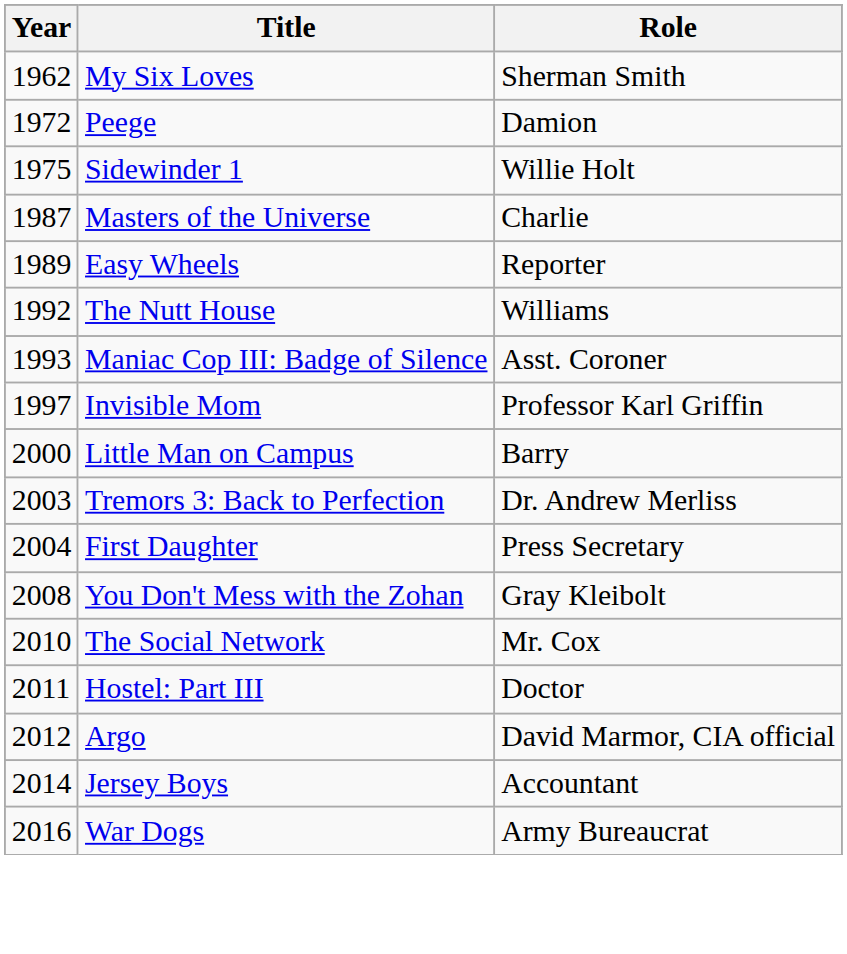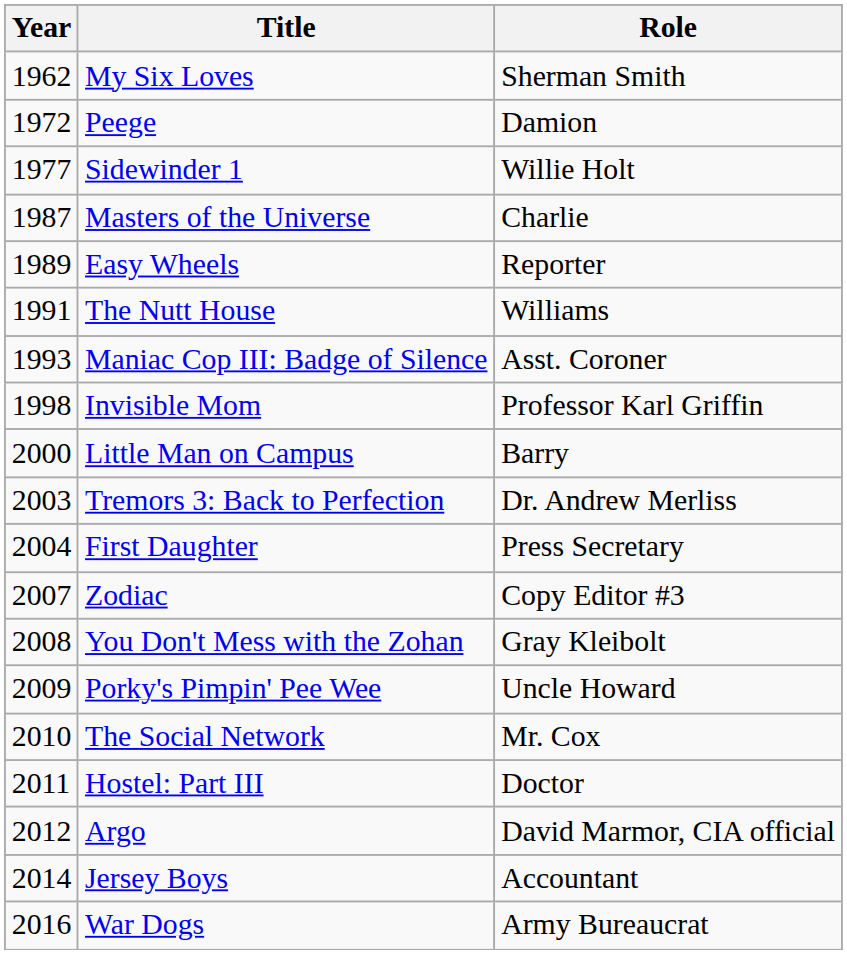 <table class = "wikitable unsortable">
 <tr>
 <th>Year</th>
 <th>Title</th>
 <th>Role</th>
 </tr>
 <tr>
 <td>1962</td>
 <td><a href='#'>My Six Loves</a></td>
 <td>Sherman Smith</td>
 </tr>
 <tr>
 <td>1972</td>
 <td><a href='#'>Peege</a></td>
 <td>Damion</td>
 </tr>
 <tr>
-<td>1975</td>
+<td>1977</td>
 <td><a href='#'>Sidewinder 1</a></td>
 <td>Willie Holt</td>
 </tr>
 <tr>
 <td>1987</td>
 <td><a href='#'>Masters of the Universe</a></td>
 <td>Charlie</td>
 </tr>
 <tr>
 <td>1989</td>
 <td><a href='#'>Easy Wheels</a></td>
 <td>Reporter</td>
 </tr>
 <tr>
-<td>1992</td>
+<td>1991</td>
 <td><a href='#'>The Nutt House</a></td>
 <td>Williams</td>
 </tr>
 <tr>
 <td>1993</td>
 <td><a href='#'>Maniac Cop III: Badge of Silence</a></td>
 <td>Asst. Coroner</td>
 </tr>
 <tr>
-<td>1997</td>
+<td>1998</td>
 <td><a href='#'>Invisible Mom</a></td>
 <td>Professor Karl Griffin</td>
 </tr>
 <tr>
 <td>2000</td>
 <td><a href='#'>Little Man on Campus</a></td>
 <td>Barry</td>
 </tr>
 <tr>
 <td>2003</td>
 <td><a href='#'>Tremors 3: Back to Perfection</a></td>
 <td>Dr. Andrew Merliss</td>
 </tr>
 <tr>
 <td>2004</td>
 <td><a href='#'>First Daughter</a></td>
 <td>Press Secretary</td>
 </tr>
 <tr>
+<td>2007</td>
+<td><a href='#'>Zodiac</a></td>
+<td>Copy Editor #3</td>
+</tr>
+<tr>
 <td>2008</td>
 <td><a href='#'>You Don't Mess with the Zohan</a></td>
 <td>Gray Kleibolt</td>
+</tr>
+<tr>
+<td>2009</td>
+<td><a href='#'>Porky's Pimpin' Pee Wee</a></td>
+<td>Uncle Howard</td>
 </tr>
 <tr>
 <td>2010</td>
 <td><a href='#'>The Social Network</a></td>
 <td>Mr. Cox</td>
 </tr>
 <tr>
 <td>2011</td>
 <td><a href='#'>Hostel: Part III</a></td>
 <td>Doctor</td>
 </tr>
 <tr>
 <td>2012</td>
 <td><a href='#'>Argo</a></td>
 <td>David Marmor, CIA official</td>
 </tr>
 <tr>
 <td>2014</td>
 <td><a href='#'>Jersey Boys</a></td>
 <td>Accountant</td>
 </tr>
 <tr>
 <td>2016</td>
 <td><a href='#'>War Dogs</a></td>
 <td>Army Bureaucrat</td>
 </tr>
 </table>
